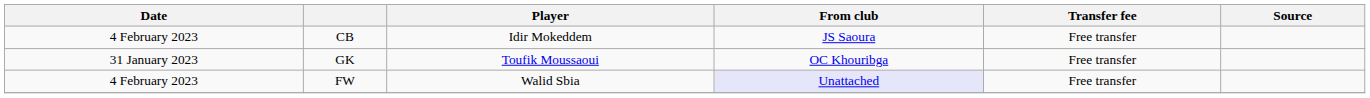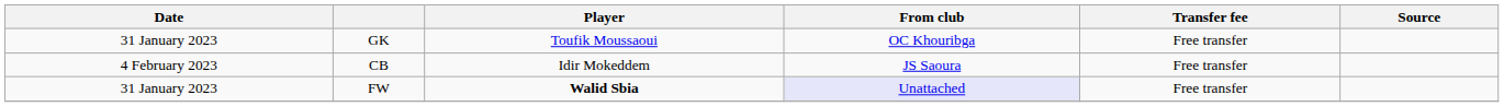 <table class="wikitable sortable" style="width:70%; text-align:center; font-size:85%; text-align:centre;">
 <tr>
 <th>Date</th>
 <th></th>
 <th>Player</th>
 <th>From club</th>
 <th>Transfer fee</th>
 <th>Source</th>
+</tr>
+<tr>
+<td>31 January 2023</td>
+<td>GK</td>
+<td> <a href='#'>Toufik Moussaoui</a></td>
+<td> <a href='#'>OC Khouribga</a></td>
+<td>Free transfer</td>
+<td></td>
 </tr>
 <tr>
 <td>4 February 2023</td>
 <td>CB</td>
 <td> Idir Mokeddem</td>
 <td><a href='#'>JS Saoura</a></td>
 <td>Free transfer</td>
 <td></td>
 </tr>
 <tr>
 <td>31 January 2023</td>
-<td>GK</td>
-<td> <a href='#'>Toufik Moussaoui</a></td>
-<td> <a href='#'>OC Khouribga</a></td>
-<td>Free transfer</td>
-<td></td>
-</tr>
-<tr>
-<td>4 February 2023</td>
 <td>FW</td>
-<td> Walid Sbia</td>
+<td><strong> Walid Sbia</strong></td>
 <td style="background: lavender;"><a href='#'>Unattached</a></td>
 <td>Free transfer</td>
 <td></td>
 </tr>
 <tr>
 </tr>
 </table>
